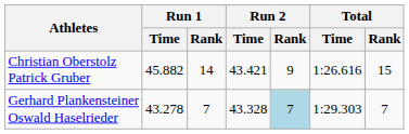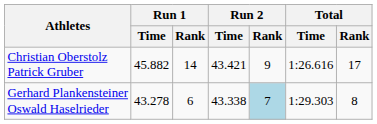 <table class="wikitable" border="1" style="font-size:90%">
 <tr>
 <th rowspan="2">Athletes</th>
 <th colspan="2">Run 1</th>
 <th colspan="2">Run 2</th>
 <th colspan="2">Total</th>
 </tr>
 <tr>
 <th>Time</th>
 <th>Rank</th>
 <th>Time</th>
 <th>Rank</th>
 <th>Time</th>
 <th>Rank</th>
 </tr>
 <tr>
 <td><a href='#'>Christian Oberstolz</a><br><a href='#'>Patrick Gruber</a></td>
 <td align="center">45.882</td>
 <td align="center">14</td>
 <td align="center">43.421</td>
 <td align="center">9</td>
 <td align="center">1:26.616</td>
-<td align="center">15</td>
+<td align="center">17</td>
 </tr>
 <tr>
 <td><a href='#'>Gerhard Plankensteiner</a><br><a href='#'>Oswald Haselrieder</a></td>
 <td align="center">43.278</td>
-<td align="center">7</td>
-<td align="center">43.328</td>
+<td align="center">6</td>
+<td align="center">43.338</td>
 <td align="center" style="background: lightblue;">7</td>
 <td align="center">1:29.303</td>
-<td align="center">7</td>
+<td align="center">8</td>
 </tr>
 </table>
